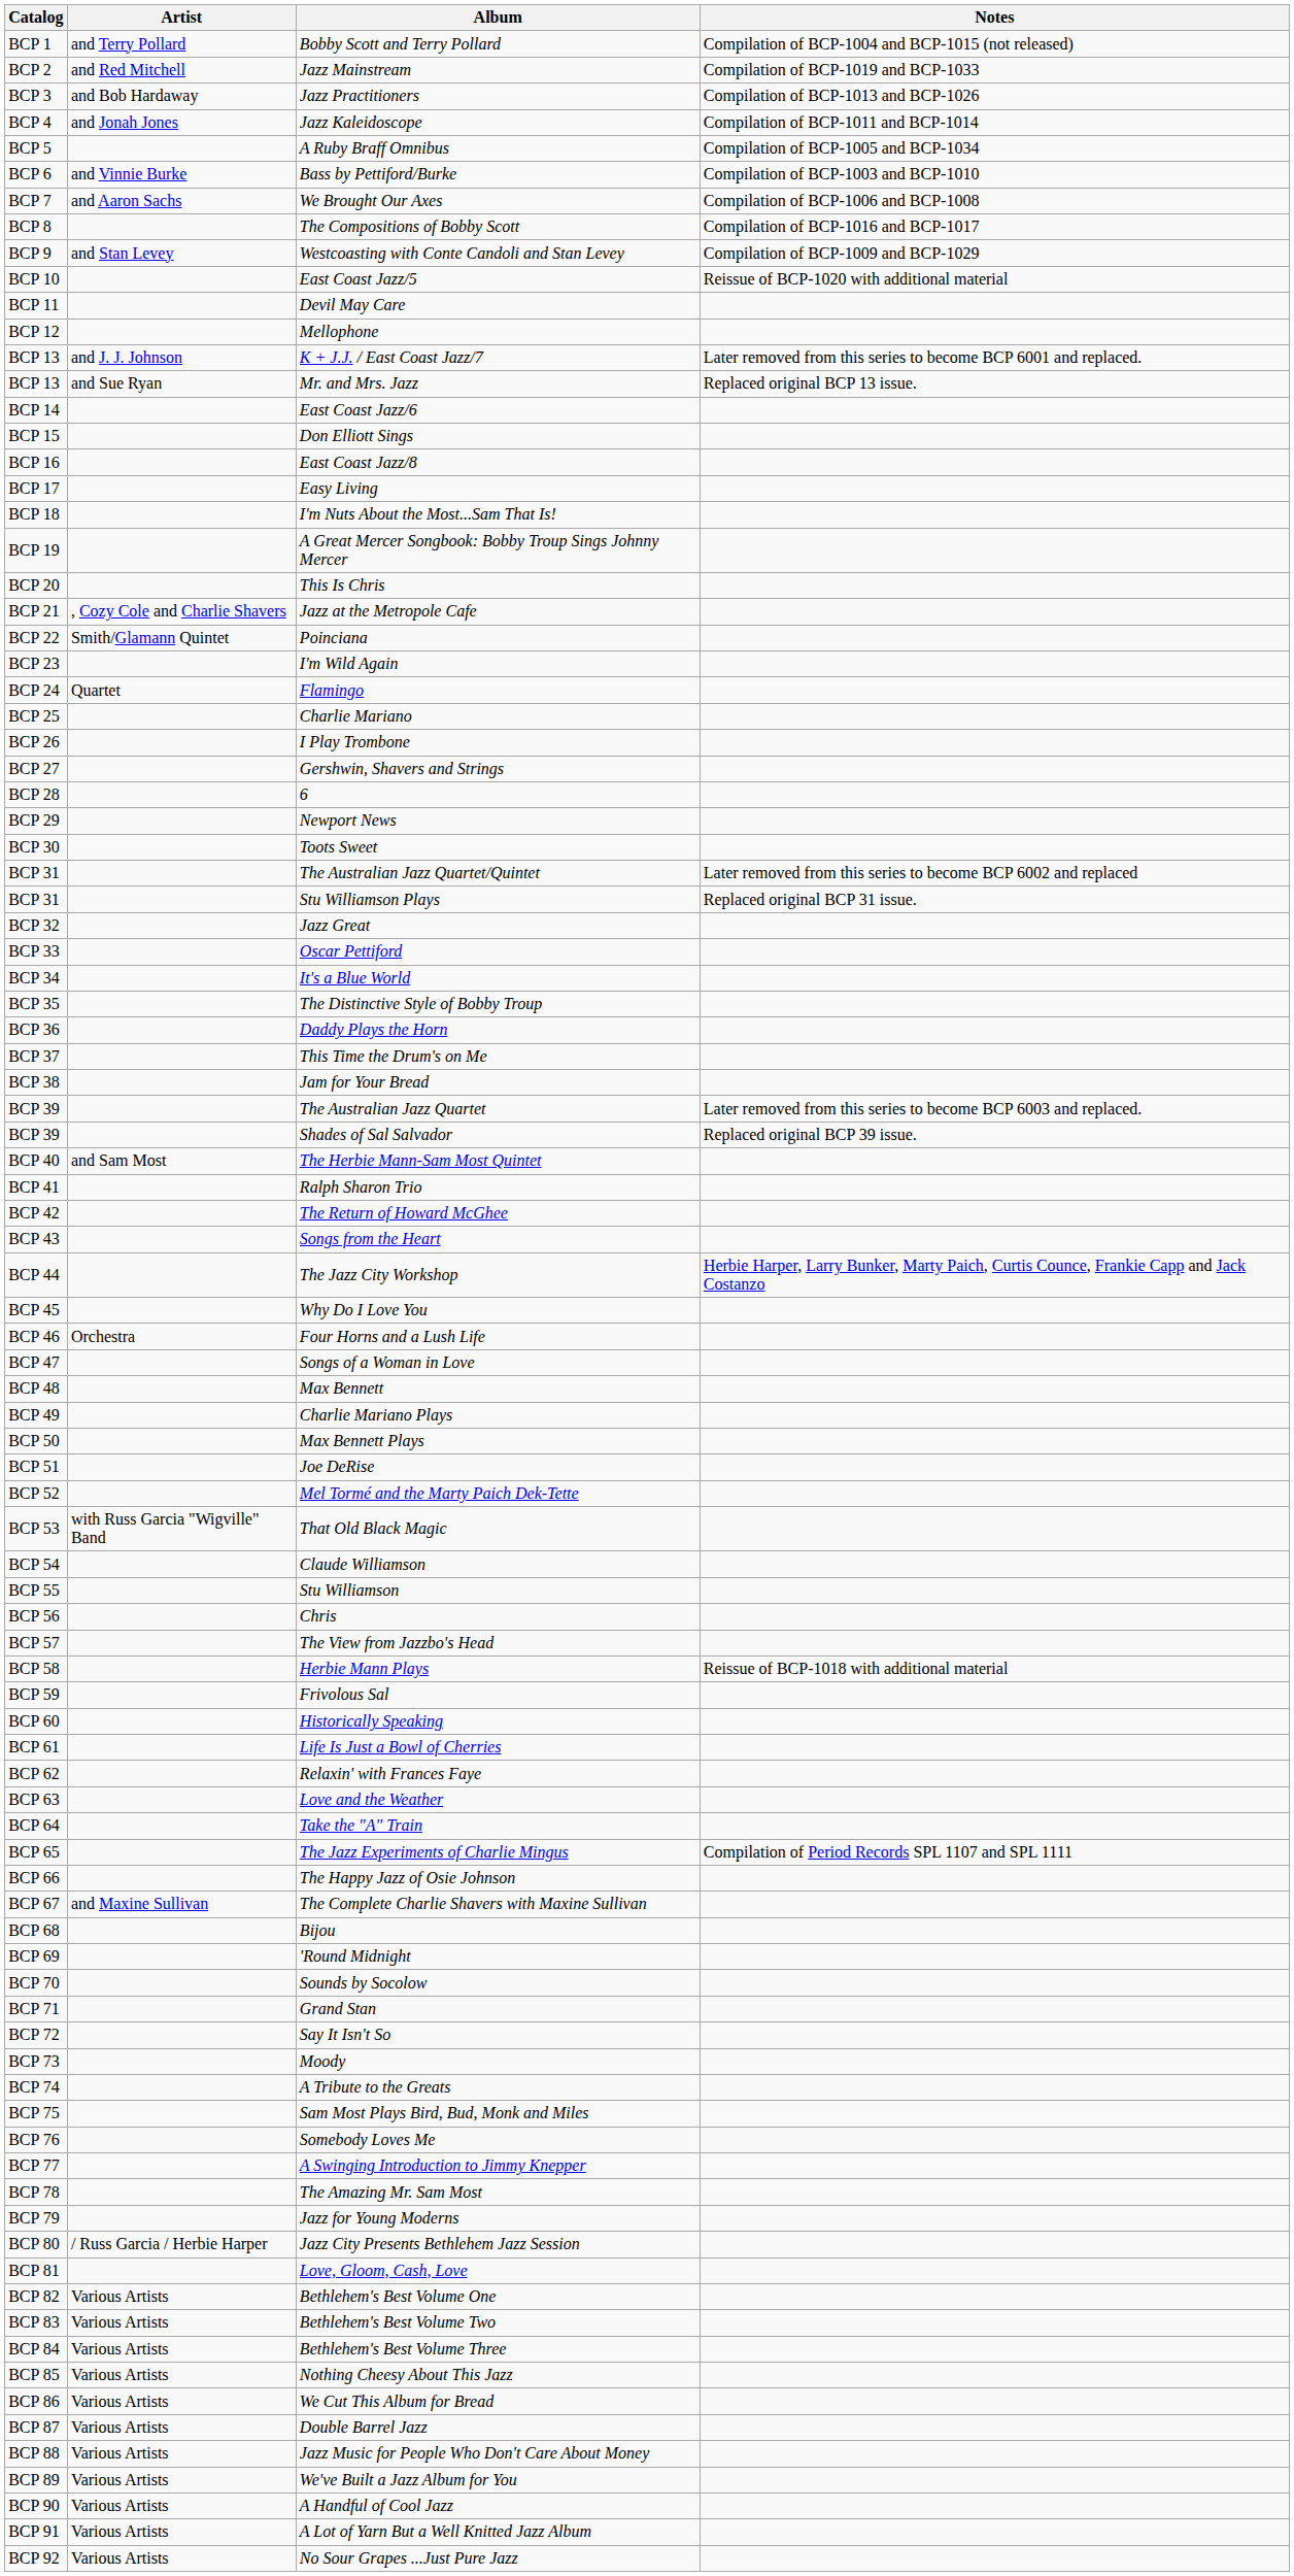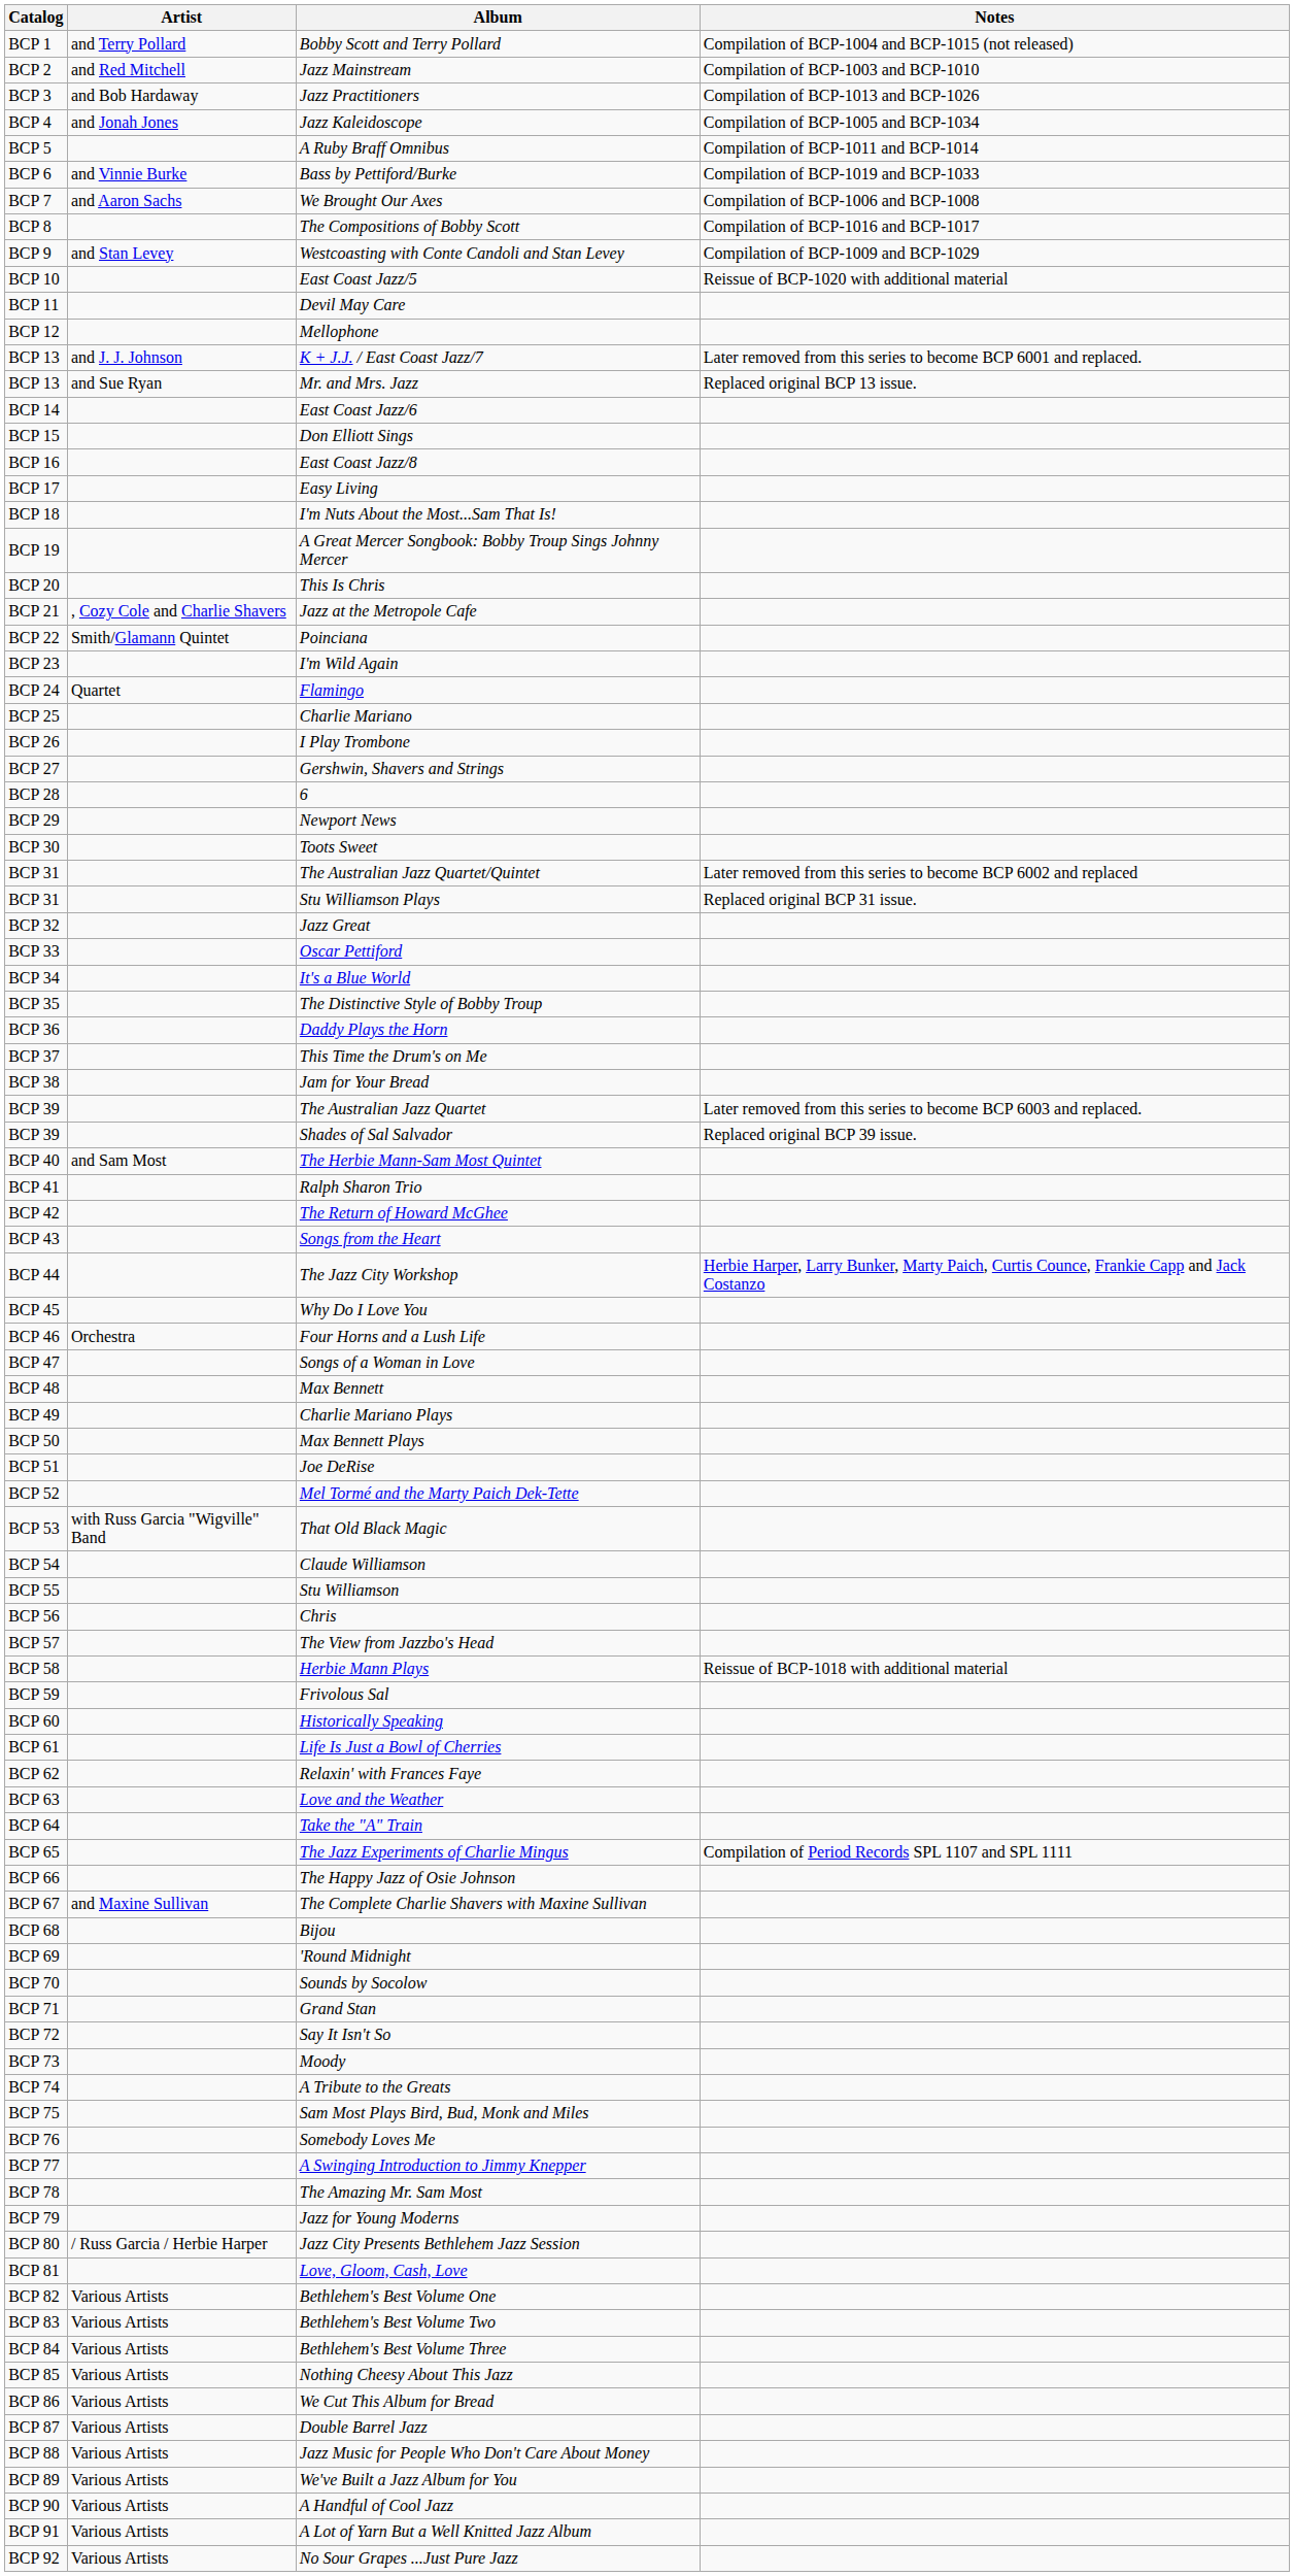 <table class="wikitable sortable">
 <tr>
 <th>Catalog</th>
 <th>Artist</th>
 <th>Album</th>
 <th>Notes</th>
 </tr>
 <tr>
 <td>BCP 1</td>
 <td> and <a href='#'>Terry Pollard</a></td>
 <td><em>Bobby Scott and Terry Pollard</em></td>
 <td>Compilation of BCP-1004 and BCP-1015 (not released)</td>
 </tr>
 <tr>
 <td>BCP 2</td>
 <td> and <a href='#'>Red Mitchell</a></td>
 <td><em>Jazz Mainstream</em></td>
-<td>Compilation of BCP-1019 and BCP-1033</td>
+<td>Compilation of BCP-1003 and BCP-1010</td>
 </tr>
 <tr>
 <td>BCP 3</td>
 <td> and Bob Hardaway</td>
 <td><em>Jazz Practitioners</em></td>
 <td>Compilation of BCP-1013 and BCP-1026</td>
 </tr>
 <tr>
 <td>BCP 4</td>
 <td> and <a href='#'>Jonah Jones</a></td>
 <td><em>Jazz Kaleidoscope</em></td>
-<td>Compilation of BCP-1011 and BCP-1014</td>
+<td>Compilation of BCP-1005 and BCP-1034</td>
 </tr>
 <tr>
 <td>BCP 5</td>
 <td></td>
 <td><em>A Ruby Braff Omnibus</em></td>
-<td>Compilation of BCP-1005 and BCP-1034</td>
+<td>Compilation of BCP-1011 and BCP-1014</td>
 </tr>
 <tr>
 <td>BCP 6</td>
 <td> and <a href='#'>Vinnie Burke</a></td>
 <td><em>Bass by Pettiford/Burke</em></td>
-<td>Compilation of BCP-1003 and BCP-1010</td>
+<td>Compilation of BCP-1019 and BCP-1033</td>
 </tr>
 <tr>
 <td>BCP 7</td>
 <td> and <a href='#'>Aaron Sachs</a></td>
 <td><em>We Brought Our Axes</em></td>
 <td>Compilation of BCP-1006 and BCP-1008</td>
 </tr>
 <tr>
 <td>BCP 8</td>
 <td></td>
 <td><em>The Compositions of Bobby Scott</em></td>
 <td>Compilation of BCP-1016 and BCP-1017</td>
 </tr>
 <tr>
 <td>BCP 9</td>
 <td> and <a href='#'>Stan Levey</a></td>
 <td><em>Westcoasting with Conte Candoli and Stan Levey</em></td>
 <td>Compilation of BCP-1009 and BCP-1029</td>
 </tr>
 <tr>
 <td>BCP 10</td>
 <td></td>
 <td><em>East Coast Jazz/5</em></td>
 <td>Reissue of BCP-1020 with additional material</td>
 </tr>
 <tr>
 <td>BCP 11</td>
 <td></td>
 <td><em>Devil May Care</em></td>
 <td></td>
 </tr>
 <tr>
 <td>BCP 12</td>
 <td></td>
 <td><em>Mellophone</em></td>
 <td></td>
 </tr>
 <tr>
 <td>BCP 13</td>
 <td> and <a href='#'>J. J. Johnson</a></td>
 <td><em><a href='#'>K + J.J.</a> / East Coast Jazz/7</em></td>
 <td>Later removed from this series to become BCP 6001 and replaced.</td>
 </tr>
 <tr>
 <td>BCP 13</td>
 <td> and Sue Ryan</td>
 <td><em>Mr. and Mrs. Jazz</em></td>
 <td>Replaced original BCP 13 issue.</td>
 </tr>
 <tr>
 <td>BCP 14</td>
 <td></td>
 <td><em>East Coast Jazz/6</em></td>
 <td></td>
 </tr>
 <tr>
 <td>BCP 15</td>
 <td></td>
 <td><em>Don Elliott Sings</em></td>
 <td></td>
 </tr>
 <tr>
 <td>BCP 16</td>
 <td></td>
 <td><em>East Coast Jazz/8</em></td>
 <td></td>
 </tr>
 <tr>
 <td>BCP 17</td>
 <td></td>
 <td><em>Easy Living</em></td>
 <td></td>
 </tr>
 <tr>
 <td>BCP 18</td>
 <td></td>
 <td><em>I'm Nuts About the Most...Sam That Is!</em></td>
 <td></td>
 </tr>
 <tr>
 <td>BCP 19</td>
 <td></td>
 <td><em>A Great Mercer Songbook: Bobby Troup Sings Johnny Mercer</em></td>
 <td></td>
 </tr>
 <tr>
 <td>BCP 20</td>
 <td></td>
 <td><em>This Is Chris</em></td>
 <td></td>
 </tr>
 <tr>
 <td>BCP 21</td>
 <td>, <a href='#'>Cozy Cole</a> and <a href='#'>Charlie Shavers</a></td>
 <td><em>Jazz at the Metropole Cafe</em></td>
 <td></td>
 </tr>
 <tr>
 <td>BCP 22</td>
 <td>Smith/<a href='#'>Glamann</a> Quintet</td>
 <td><em>Poinciana</em></td>
 <td></td>
 </tr>
 <tr>
 <td>BCP 23</td>
 <td></td>
 <td><em>I'm Wild Again</em></td>
 <td></td>
 </tr>
 <tr>
 <td>BCP 24</td>
 <td> Quartet</td>
 <td><em><a href='#'>Flamingo</a></em></td>
 <td></td>
 </tr>
 <tr>
 <td>BCP 25</td>
 <td></td>
 <td><em>Charlie Mariano</em></td>
 <td></td>
 </tr>
 <tr>
 <td>BCP 26</td>
 <td></td>
 <td><em>I Play Trombone</em></td>
 <td></td>
 </tr>
 <tr>
 <td>BCP 27</td>
 <td></td>
 <td><em>Gershwin, Shavers and Strings</em></td>
 <td></td>
 </tr>
 <tr>
 <td>BCP 28</td>
 <td></td>
 <td><em>6</em></td>
 <td></td>
 </tr>
 <tr>
 <td>BCP 29</td>
 <td></td>
 <td><em>Newport News</em></td>
 <td></td>
 </tr>
 <tr>
 <td>BCP 30</td>
 <td></td>
 <td><em>Toots Sweet</em></td>
 <td></td>
 </tr>
 <tr>
 <td>BCP 31</td>
 <td></td>
 <td><em>The Australian Jazz Quartet/Quintet</em></td>
 <td>Later removed from this series to become BCP 6002 and replaced</td>
 </tr>
 <tr>
 <td>BCP 31</td>
 <td></td>
 <td><em>Stu Williamson Plays</em></td>
 <td>Replaced original BCP 31 issue.</td>
 </tr>
 <tr>
 <td>BCP 32</td>
 <td></td>
 <td><em>Jazz Great</em></td>
 <td></td>
 </tr>
 <tr>
 <td>BCP 33</td>
 <td></td>
 <td><em><a href='#'>Oscar Pettiford</a></em></td>
 <td></td>
 </tr>
 <tr>
 <td>BCP 34</td>
 <td></td>
 <td><em><a href='#'>It's a Blue World</a></em></td>
 <td></td>
 </tr>
 <tr>
 <td>BCP 35</td>
 <td></td>
 <td><em>The Distinctive Style of Bobby Troup</em></td>
 <td></td>
 </tr>
 <tr>
 <td>BCP 36</td>
 <td></td>
 <td><em><a href='#'>Daddy Plays the Horn</a></em></td>
 <td></td>
 </tr>
 <tr>
 <td>BCP 37</td>
 <td></td>
 <td><em>This Time the Drum's on Me</em></td>
 <td></td>
 </tr>
 <tr>
 <td>BCP 38</td>
 <td></td>
 <td><em>Jam for Your Bread</em></td>
 <td></td>
 </tr>
 <tr>
 <td>BCP 39</td>
 <td></td>
 <td><em>The Australian Jazz Quartet</em></td>
 <td>Later removed from this series to become BCP 6003 and replaced.</td>
 </tr>
 <tr>
 <td>BCP 39</td>
 <td></td>
 <td><em>Shades of Sal Salvador</em></td>
 <td>Replaced original BCP 39 issue.</td>
 </tr>
 <tr>
 <td>BCP 40</td>
 <td> and Sam Most</td>
 <td><em><a href='#'>The Herbie Mann-Sam Most Quintet</a></em></td>
 <td></td>
 </tr>
 <tr>
 <td>BCP 41</td>
 <td></td>
 <td><em>Ralph Sharon Trio</em></td>
 <td></td>
 </tr>
 <tr>
 <td>BCP 42</td>
 <td></td>
 <td><em><a href='#'>The Return of Howard McGhee</a></em></td>
 <td></td>
 </tr>
 <tr>
 <td>BCP 43</td>
 <td></td>
 <td><em><a href='#'>Songs from the Heart</a></em></td>
 <td></td>
 </tr>
 <tr>
 <td>BCP 44</td>
 <td></td>
 <td><em>The Jazz City Workshop</em></td>
 <td><a href='#'>Herbie Harper</a>, <a href='#'>Larry Bunker</a>, <a href='#'>Marty Paich</a>, <a href='#'>Curtis Counce</a>, <a href='#'>Frankie Capp</a> and <a href='#'>Jack Costanzo</a></td>
 </tr>
 <tr>
 <td>BCP 45</td>
 <td></td>
 <td><em>Why Do I Love You</em></td>
 <td></td>
 </tr>
 <tr>
 <td>BCP 46</td>
 <td> Orchestra</td>
 <td><em>Four Horns and a Lush Life</em></td>
 <td></td>
 </tr>
 <tr>
 <td>BCP 47</td>
 <td></td>
 <td><em>Songs of a Woman in Love</em></td>
 <td></td>
 </tr>
 <tr>
 <td>BCP 48</td>
 <td></td>
 <td><em>Max Bennett</em></td>
 <td></td>
 </tr>
 <tr>
 <td>BCP 49</td>
 <td></td>
 <td><em>Charlie Mariano Plays</em></td>
 <td></td>
 </tr>
 <tr>
 <td>BCP 50</td>
 <td></td>
 <td><em>Max Bennett Plays</em></td>
 <td></td>
 </tr>
 <tr>
 <td>BCP 51</td>
 <td></td>
 <td><em>Joe DeRise</em></td>
 <td></td>
 </tr>
 <tr>
 <td>BCP 52</td>
 <td></td>
 <td><em><a href='#'>Mel Tormé and the Marty Paich Dek-Tette</a></em></td>
 <td></td>
 </tr>
 <tr>
 <td>BCP 53</td>
 <td> with Russ Garcia "Wigville" Band</td>
 <td><em>That Old Black Magic</em></td>
 <td></td>
 </tr>
 <tr>
 <td>BCP 54</td>
 <td></td>
 <td><em>Claude Williamson</em></td>
 <td></td>
 </tr>
 <tr>
 <td>BCP 55</td>
 <td></td>
 <td><em>Stu Williamson</em></td>
 <td></td>
 </tr>
 <tr>
 <td>BCP 56</td>
 <td></td>
 <td><em>Chris</em></td>
 <td></td>
 </tr>
 <tr>
 <td>BCP 57</td>
 <td></td>
 <td><em>The View from Jazzbo's Head</em></td>
 <td></td>
 </tr>
 <tr>
 <td>BCP 58</td>
 <td></td>
 <td><em><a href='#'>Herbie Mann Plays</a></em></td>
 <td>Reissue of BCP-1018 with additional material</td>
 </tr>
 <tr>
 <td>BCP 59</td>
 <td></td>
 <td><em>Frivolous Sal</em></td>
 <td></td>
 </tr>
 <tr>
 <td>BCP 60</td>
 <td></td>
 <td><em><a href='#'>Historically Speaking</a></em></td>
 <td></td>
 </tr>
 <tr>
 <td>BCP 61</td>
 <td></td>
 <td><em><a href='#'>Life Is Just a Bowl of Cherries</a></em></td>
 <td></td>
 </tr>
 <tr>
 <td>BCP 62</td>
 <td></td>
 <td><em>Relaxin' with Frances Faye</em></td>
 <td></td>
 </tr>
 <tr>
 <td>BCP 63</td>
 <td></td>
 <td><em><a href='#'>Love and the Weather</a></em></td>
 <td></td>
 </tr>
 <tr>
 <td>BCP 64</td>
 <td></td>
 <td><em><a href='#'>Take the "A" Train</a></em></td>
 <td></td>
 </tr>
 <tr>
 <td>BCP 65</td>
 <td></td>
 <td><em><a href='#'>The Jazz Experiments of Charlie Mingus</a></em></td>
 <td>Compilation of <a href='#'>Period Records</a> SPL 1107 and SPL 1111</td>
 </tr>
 <tr>
 <td>BCP 66</td>
 <td></td>
 <td><em>The Happy Jazz of Osie Johnson</em></td>
 <td></td>
 </tr>
 <tr>
 <td>BCP 67</td>
 <td> and <a href='#'>Maxine Sullivan</a></td>
 <td><em>The Complete Charlie Shavers with Maxine Sullivan</em></td>
 <td></td>
 </tr>
 <tr>
 <td>BCP 68</td>
 <td></td>
 <td><em>Bijou</em></td>
 <td></td>
 </tr>
 <tr>
 <td>BCP 69</td>
 <td></td>
 <td><em> 'Round Midnight</em></td>
 <td></td>
 </tr>
 <tr>
 <td>BCP 70</td>
 <td></td>
 <td><em>Sounds by Socolow</em></td>
 <td></td>
 </tr>
 <tr>
 <td>BCP 71</td>
 <td></td>
 <td><em>Grand Stan</em></td>
 <td></td>
 </tr>
 <tr>
 <td>BCP 72</td>
 <td></td>
 <td><em>Say It Isn't So</em></td>
 <td></td>
 </tr>
 <tr>
 <td>BCP 73</td>
 <td></td>
 <td><em>Moody</em></td>
 <td></td>
 </tr>
 <tr>
 <td>BCP 74</td>
 <td></td>
 <td><em>A Tribute to the Greats</em></td>
 <td></td>
 </tr>
 <tr>
 <td>BCP 75</td>
 <td></td>
 <td><em>Sam Most Plays Bird, Bud, Monk and Miles</em></td>
 <td></td>
 </tr>
 <tr>
 <td>BCP 76</td>
 <td></td>
 <td><em>Somebody Loves Me</em></td>
 <td></td>
 </tr>
 <tr>
 <td>BCP 77</td>
 <td></td>
 <td><em><a href='#'>A Swinging Introduction to Jimmy Knepper</a></em></td>
 <td></td>
 </tr>
 <tr>
 <td>BCP 78</td>
 <td></td>
 <td><em>The Amazing Mr. Sam Most</em></td>
 <td></td>
 </tr>
 <tr>
 <td>BCP 79</td>
 <td></td>
 <td><em>Jazz for Young Moderns</em></td>
 <td></td>
 </tr>
 <tr>
 <td>BCP 80</td>
 <td> / Russ Garcia / Herbie Harper</td>
 <td><em>Jazz City Presents Bethlehem Jazz Session</em></td>
 <td></td>
 </tr>
 <tr>
 <td>BCP 81</td>
 <td></td>
 <td><em><a href='#'>Love, Gloom, Cash, Love</a></em></td>
 <td></td>
 </tr>
 <tr>
 <td>BCP 82</td>
 <td>Various Artists</td>
 <td><em>Bethlehem's Best Volume One</em></td>
 <td></td>
 </tr>
 <tr>
 <td>BCP 83</td>
 <td>Various Artists</td>
 <td><em>Bethlehem's Best Volume Two</em></td>
 <td></td>
 </tr>
 <tr>
 <td>BCP 84</td>
 <td>Various Artists</td>
 <td><em>Bethlehem's Best Volume Three</em></td>
 <td></td>
 </tr>
 <tr>
 <td>BCP 85</td>
 <td>Various Artists</td>
 <td><em>Nothing Cheesy About This Jazz</em></td>
 <td></td>
 </tr>
 <tr>
 <td>BCP 86</td>
 <td>Various Artists</td>
 <td><em>We Cut This Album for Bread</em></td>
 <td></td>
 </tr>
 <tr>
 <td>BCP 87</td>
 <td>Various Artists</td>
 <td><em>Double Barrel Jazz</em></td>
 <td></td>
 </tr>
 <tr>
 <td>BCP 88</td>
 <td>Various Artists</td>
 <td><em>Jazz Music for People Who Don't Care About Money</em></td>
 <td></td>
 </tr>
 <tr>
 <td>BCP 89</td>
 <td>Various Artists</td>
 <td><em>We've Built a Jazz Album for You</em></td>
 <td></td>
 </tr>
 <tr>
 <td>BCP 90</td>
 <td>Various Artists</td>
 <td><em>A Handful of Cool Jazz</em></td>
 <td></td>
 </tr>
 <tr>
 <td>BCP 91</td>
 <td>Various Artists</td>
 <td><em>A Lot of Yarn But a Well Knitted Jazz Album</em></td>
 <td></td>
 </tr>
 <tr>
 <td>BCP 92</td>
 <td>Various Artists</td>
 <td><em>No Sour Grapes ...Just Pure Jazz</em></td>
 <td></td>
 </tr>
 </table>
